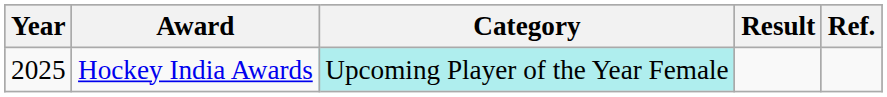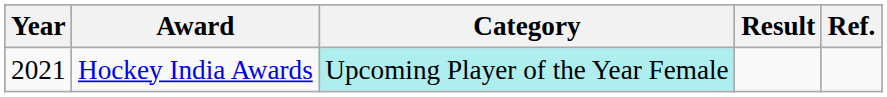 <table class="wikitable" style="text-align:center;">
 <tr>
 <th>Year</th>
 <th>Award</th>
 <th>Category</th>
 <th>Result</th>
 <th>Ref.</th>
 </tr>
 <tr>
-<td>2025</td>
+<td>2021</td>
 <td><a href='#'>Hockey India Awards</a></td>
 <td style="background: paleturquoise;">Upcoming Player of the Year Female</td>
 <td></td>
 <td></td>
 </tr>
 </table>
